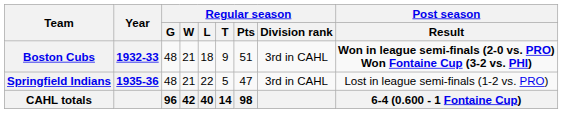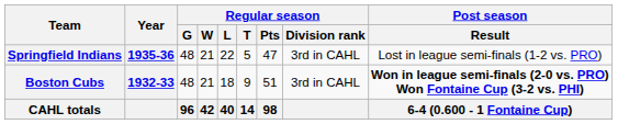 <table class="wikitable" style="font-size: 95%; text-align:center;">
 <tr>
 <th rowspan="2">Team</th>
 <th rowspan="2">Year</th>
 <th colspan="6"><a href='#'>Regular season</a></th>
 <th colspan="1"><a href='#'>Post season</a></th>
 </tr>
 <tr>
 <th>G</th>
 <th>W</th>
 <th>L</th>
 <th>T</th>
 <th>Pts</th>
 <th>Division rank</th>
 <th>Result</th>
 </tr>
 <tr>
+<th><a href='#'>Springfield Indians</a></th>
+<th><a href='#'>1935-36</a></th>
+<td>48</td>
+<td>21</td>
+<td>22</td>
+<td>5</td>
+<td>47</td>
+<td>3rd in CAHL</td>
+<td>Lost in league semi-finals (1-2 vs. <a href='#'>PRO</a>)</td>
+</tr>
+<tr>
 <th><a href='#'>Boston Cubs</a></th>
 <th><a href='#'>1932-33</a></th>
 <td>48</td>
 <td>21</td>
 <td>18</td>
 <td>9</td>
 <td>51</td>
 <td>3rd in CAHL</td>
 <td><strong>Won in league semi-finals (2-0 vs. <a href='#'>PRO</a>) <br> Won <a href='#'>Fontaine Cup</a> (3-2 vs. <a href='#'>PHI</a>)</strong></td>
-</tr>
-<tr>
-<th><a href='#'>Springfield Indians</a></th>
-<th><a href='#'>1935-36</a></th>
-<td>48</td>
-<td>21</td>
-<td>22</td>
-<td>5</td>
-<td>47</td>
-<td>3rd in CAHL</td>
-<td>Lost in league semi-finals (1-2 vs. <a href='#'>PRO</a>)</td>
 </tr>
 <tr align="centre" bgcolor="#dddddd">
 <th>CAHL totals</th>
 <th></th>
 <th>96</th>
 <th>42</th>
 <th>40</th>
 <th>14</th>
 <th>98</th>
 <th></th>
 <th>6-4 (0.600 - 1 <a href='#'>Fontaine Cup</a>)</th>
 </tr>
 </table>
